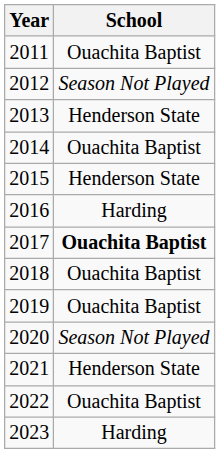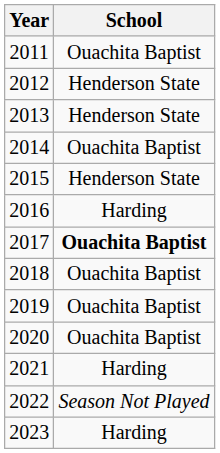 <table class="wikitable" style=text-align:center>
 <tr>
 <th>Year</th>
 <th>School</th>
 </tr>
 <tr>
 <td>2011</td>
 <td>Ouachita Baptist</td>
 </tr>
 <tr>
 <td>2012</td>
-<td><em>Season Not Played</em></td>
+<td>Henderson State</td>
 </tr>
 <tr>
 <td>2013</td>
 <td>Henderson State</td>
 </tr>
 <tr>
 <td>2014</td>
 <td>Ouachita Baptist</td>
 </tr>
 <tr>
 <td>2015</td>
 <td>Henderson State</td>
 </tr>
 <tr>
 <td>2016</td>
 <td>Harding</td>
 </tr>
 <tr>
 <td>2017</td>
 <td><strong>Ouachita Baptist</strong></td>
 </tr>
 <tr>
 <td>2018</td>
 <td>Ouachita Baptist</td>
 </tr>
 <tr>
 <td>2019</td>
 <td>Ouachita Baptist</td>
 </tr>
 <tr>
 <td>2020</td>
-<td><em>Season Not Played</em></td>
+<td>Ouachita Baptist</td>
 </tr>
 <tr>
 <td>2021</td>
-<td>Henderson State</td>
+<td>Harding</td>
 </tr>
 <tr>
 <td>2022</td>
-<td>Ouachita Baptist</td>
+<td><em>Season Not Played</em></td>
 </tr>
 <tr>
 <td>2023</td>
 <td>Harding</td>
 </tr>
 </table>
